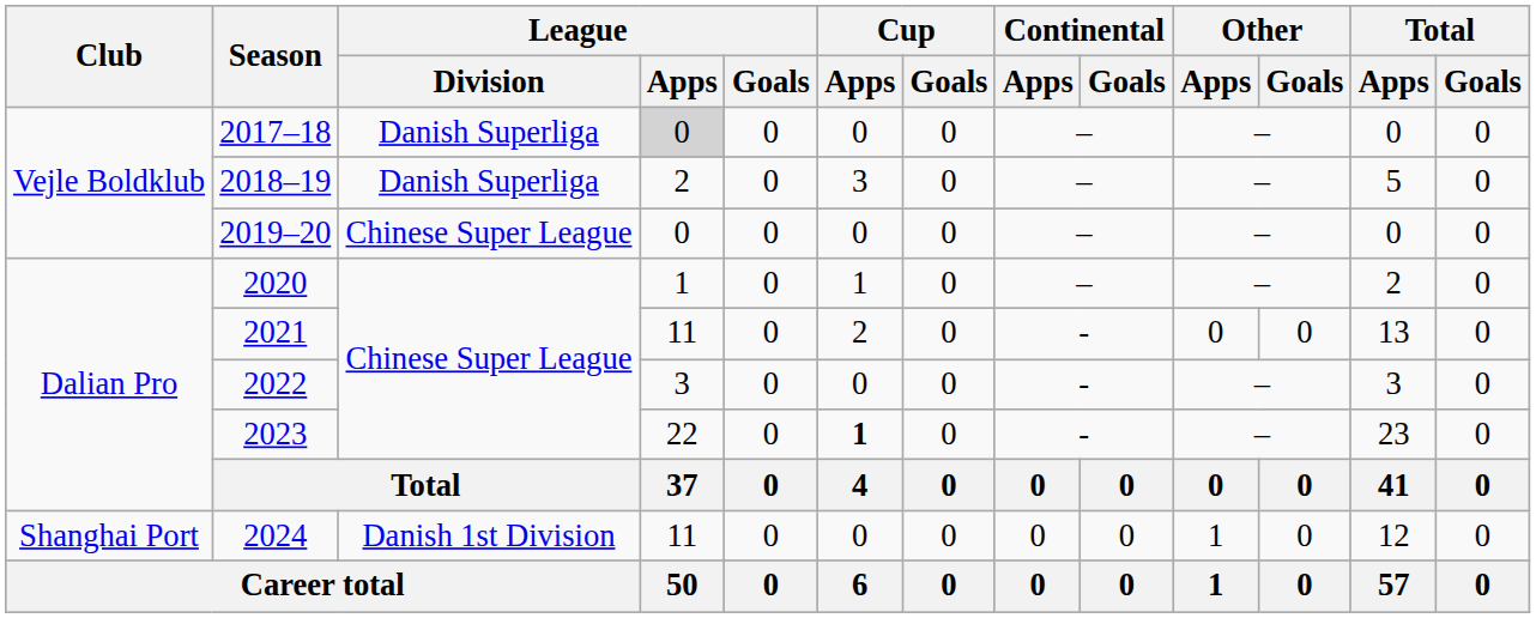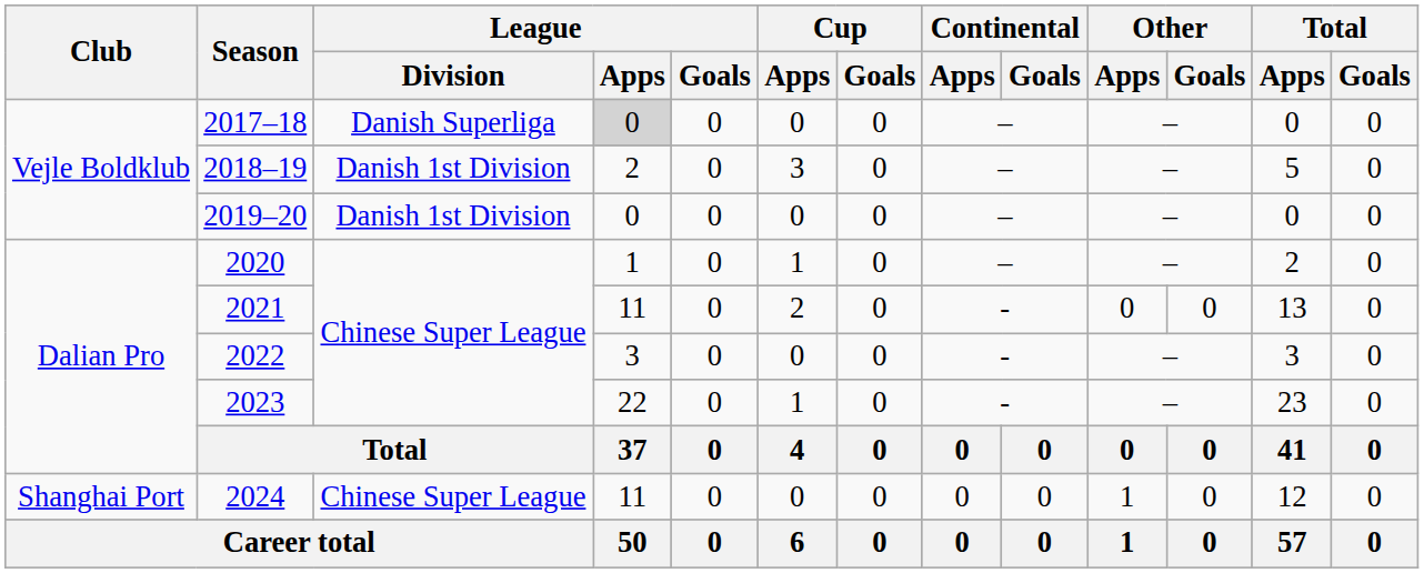 <table class="wikitable" style="text-align: center">
 <tr>
 <th rowspan="2">Club</th>
 <th rowspan="2">Season</th>
 <th colspan="3">League</th>
 <th colspan="2">Cup</th>
 <th colspan="2">Continental</th>
 <th colspan="2">Other</th>
 <th colspan="2">Total</th>
 </tr>
 <tr>
 <th>Division</th>
 <th>Apps</th>
 <th>Goals</th>
 <th>Apps</th>
 <th>Goals</th>
 <th>Apps</th>
 <th>Goals</th>
 <th>Apps</th>
 <th>Goals</th>
 <th>Apps</th>
 <th>Goals</th>
 </tr>
 <tr>
 <td rowspan="3"><a href='#'>Vejle Boldklub</a></td>
 <td><a href='#'>2017–18</a></td>
 <td><a href='#'>Danish Superliga</a></td>
 <td style="background: lightgrey;">0</td>
 <td>0</td>
 <td>0</td>
 <td>0</td>
 <td colspan="2">–</td>
 <td colspan="2">–</td>
 <td>0</td>
 <td>0</td>
 </tr>
 <tr>
 <td><a href='#'>2018–19</a></td>
-<td><a href='#'>Danish Superliga</a></td>
+<td><a href='#'>Danish 1st Division</a></td>
 <td>2</td>
 <td>0</td>
 <td>3</td>
 <td>0</td>
 <td colspan="2">–</td>
 <td colspan="2">–</td>
 <td>5</td>
 <td>0</td>
 </tr>
 <tr>
 <td><a href='#'>2019–20</a></td>
-<td rowspan=1><a href='#'>Chinese Super League</a></td>
+<td><a href='#'>Danish 1st Division</a></td>
 <td>0</td>
 <td>0</td>
 <td>0</td>
 <td>0</td>
 <td colspan="2">–</td>
 <td colspan="2">–</td>
 <td>0</td>
 <td>0</td>
 </tr>
 <tr>
 <td rowspan=5><a href='#'>Dalian Pro</a></td>
 <td><a href='#'>2020</a></td>
 <td rowspan=4><a href='#'>Chinese Super League</a></td>
 <td>1</td>
 <td>0</td>
 <td>1</td>
 <td>0</td>
 <td colspan="2">–</td>
 <td colspan="2">–</td>
 <td>2</td>
 <td>0</td>
 </tr>
 <tr>
 <td><a href='#'>2021</a></td>
 <td>11</td>
 <td>0</td>
 <td>2</td>
 <td>0</td>
 <td colspan="2">-</td>
 <td>0</td>
 <td>0</td>
 <td>13</td>
 <td>0</td>
 </tr>
 <tr>
 <td><a href='#'>2022</a></td>
 <td>3</td>
 <td>0</td>
 <td>0</td>
 <td>0</td>
 <td colspan="2">-</td>
 <td colspan="2">–</td>
 <td>3</td>
 <td>0</td>
 </tr>
 <tr>
 <td><a href='#'>2023</a></td>
 <td>22</td>
 <td>0</td>
-<td><strong>1</strong></td>
+<td>1</td>
 <td>0</td>
 <td colspan="2">-</td>
 <td colspan="2">–</td>
 <td>23</td>
 <td>0</td>
 </tr>
 <tr>
 <th colspan="2">Total</th>
 <th>37</th>
 <th>0</th>
 <th>4</th>
 <th>0</th>
 <th>0</th>
 <th>0</th>
 <th>0</th>
 <th>0</th>
 <th>41</th>
 <th>0</th>
 </tr>
 <tr>
 <td rowspan=1><a href='#'>Shanghai Port</a></td>
 <td><a href='#'>2024</a></td>
-<td><a href='#'>Danish 1st Division</a></td>
+<td rowspan=1><a href='#'>Chinese Super League</a></td>
 <td>11</td>
 <td>0</td>
 <td>0</td>
 <td>0</td>
 <td>0</td>
 <td>0</td>
 <td>1</td>
 <td>0</td>
 <td>12</td>
 <td>0</td>
 </tr>
 <tr>
 <th colspan=3>Career total</th>
 <th>50</th>
 <th>0</th>
 <th>6</th>
 <th>0</th>
 <th>0</th>
 <th>0</th>
 <th>1</th>
 <th>0</th>
 <th>57</th>
 <th>0</th>
 </tr>
 </table>
